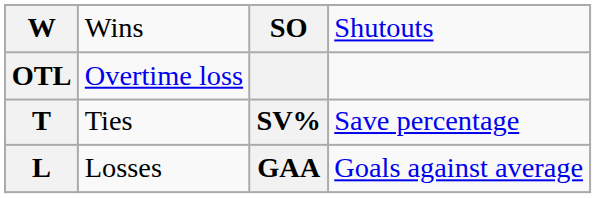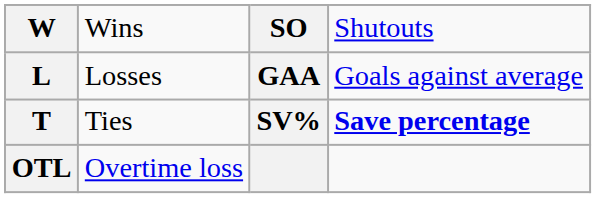 <table class="wikitable" style="font-size:90%;">
 <tr>
 <th>W</th>
 <td>Wins</td>
 <th>SO</th>
 <td><a href='#'>Shutouts</a></td>
 </tr>
 <tr>
+<th>L</th>
+<td>Losses</td>
+<th>GAA</th>
+<td><a href='#'>Goals against average</a></td>
+</tr>
+<tr>
+<th>T</th>
+<td>Ties</td>
+<th>SV%</th>
+<td><strong><a href='#'>Save percentage</a></strong></td>
+</tr>
+<tr>
 <th>OTL</th>
 <td><a href='#'>Overtime loss</a></td>
 <th></th>
 <td></td>
 </tr>
-<tr>
-<th>T</th>
-<td>Ties</td>
-<th>SV%</th>
-<td><a href='#'>Save percentage</a></td>
-</tr>
-<tr>
-<th>L</th>
-<td>Losses</td>
-<th>GAA</th>
-<td><a href='#'>Goals against average</a></td>
-</tr>
 </table>
